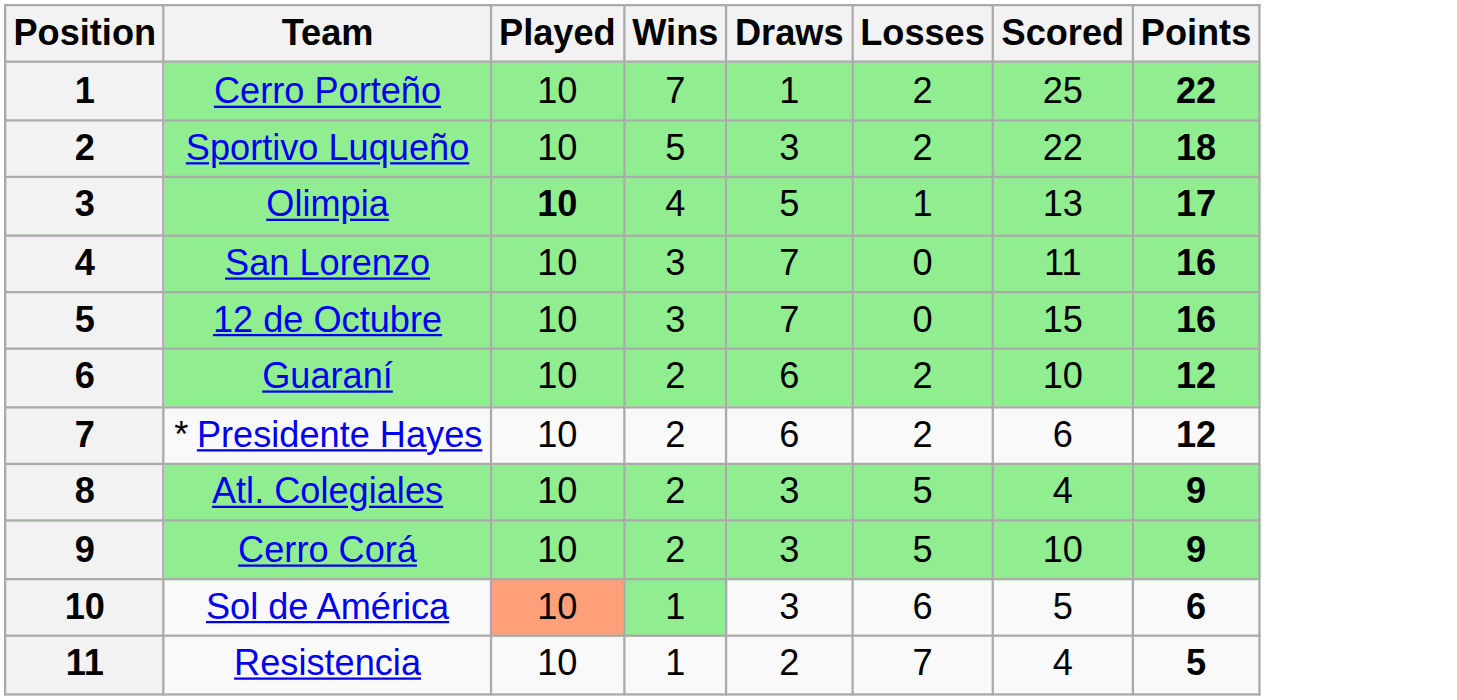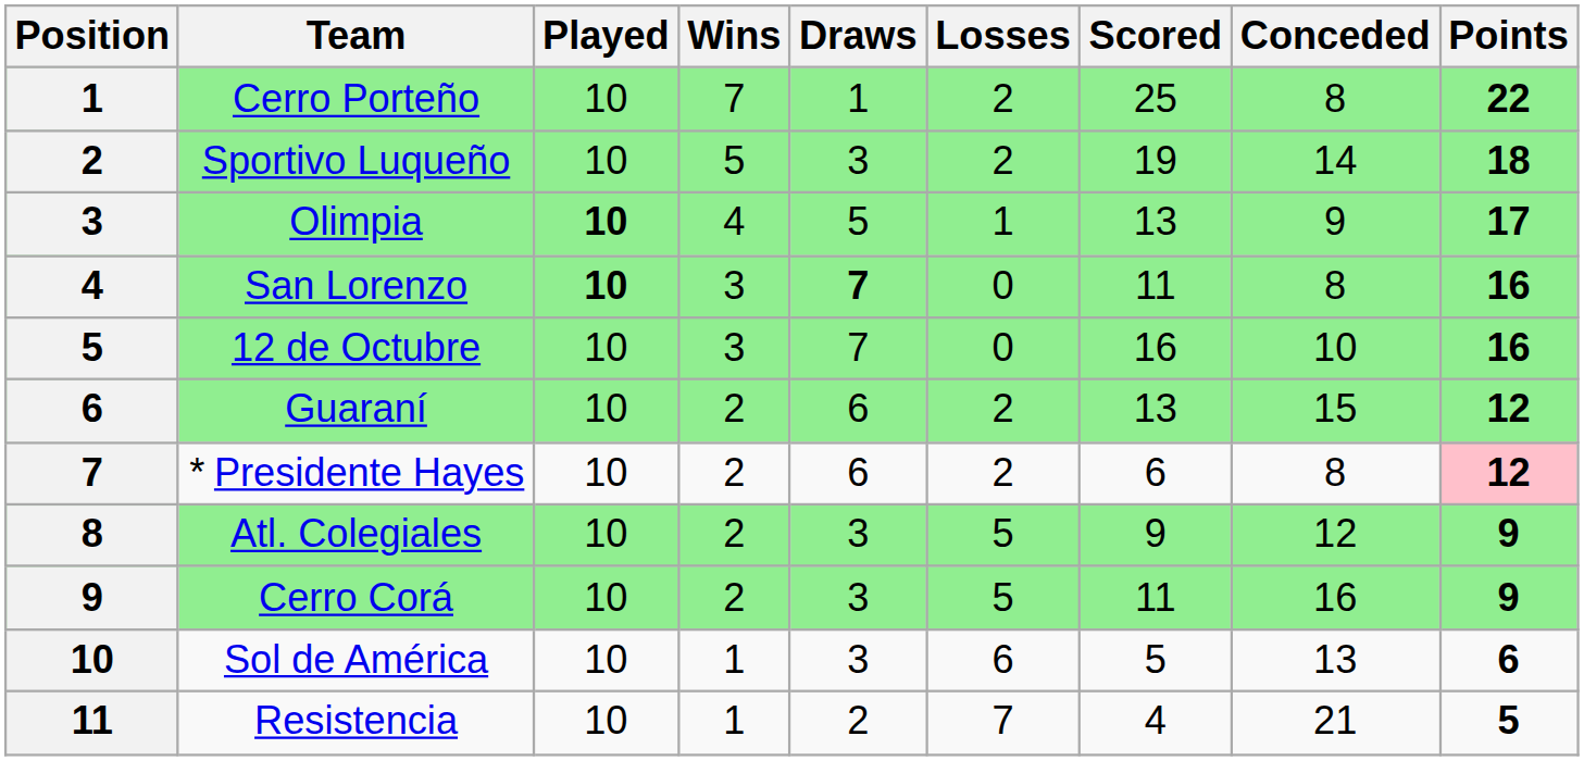 <table class="wikitable" style="text-align:center">
 <tr>
 <th>Position</th>
 <th>Team</th>
 <th>Played</th>
 <th>Wins</th>
 <th>Draws</th>
 <th>Losses</th>
 <th>Scored</th>
+<th>Conceded</th>
 <th>Points</th>
 </tr>
 <tr bgcolor="lightgreen">
 <th>1</th>
 <td><a href='#'>Cerro Porteño</a></td>
 <td>10</td>
 <td>7</td>
 <td>1</td>
 <td>2</td>
 <td>25</td>
+<td>8</td>
 <td><strong>22</strong></td>
 </tr>
 <tr bgcolor="lightgreen">
 <th>2</th>
 <td><a href='#'>Sportivo Luqueño</a></td>
 <td>10</td>
 <td>5</td>
 <td>3</td>
 <td>2</td>
-<td>22</td>
+<td>19</td>
+<td>14</td>
 <td><strong>18</strong></td>
 </tr>
 <tr bgcolor="lightgreen">
 <th>3</th>
 <td><a href='#'>Olimpia</a></td>
 <td><strong>10</strong></td>
 <td>4</td>
 <td>5</td>
 <td>1</td>
 <td>13</td>
+<td>9</td>
 <td><strong>17</strong></td>
 </tr>
 <tr bgcolor="lightgreen">
 <th>4</th>
 <td><a href='#'>San Lorenzo</a></td>
-<td>10</td>
+<td><strong>10</strong></td>
 <td>3</td>
-<td>7</td>
+<td><strong>7</strong></td>
 <td>0</td>
 <td>11</td>
+<td>8</td>
 <td><strong>16</strong></td>
 </tr>
 <tr bgcolor="lightgreen">
 <th>5</th>
 <td><a href='#'>12 de Octubre</a></td>
 <td>10</td>
 <td>3</td>
 <td>7</td>
 <td>0</td>
-<td>15</td>
+<td>16</td>
+<td>10</td>
 <td><strong>16</strong></td>
 </tr>
 <tr bgcolor="lightgreen">
 <th>6</th>
 <td><a href='#'>Guaraní</a></td>
 <td>10</td>
 <td>2</td>
 <td>6</td>
 <td>2</td>
-<td>10</td>
+<td>13</td>
+<td>15</td>
 <td><strong>12</strong></td>
 </tr>
 <tr>
 <th>7</th>
 <td><em>*</em> <a href='#'>Presidente Hayes</a></td>
 <td>10</td>
 <td>2</td>
 <td>6</td>
 <td>2</td>
 <td>6</td>
-<td><strong>12</strong></td>
+<td>8</td>
+<td style="background: pink;"><strong>12</strong></td>
 </tr>
 <tr bgcolor="lightgreen">
 <th>8</th>
 <td><a href='#'>Atl. Colegiales</a></td>
 <td>10</td>
 <td>2</td>
 <td>3</td>
 <td>5</td>
-<td>4</td>
+<td>9</td>
+<td>12</td>
 <td><strong>9</strong></td>
 </tr>
 <tr bgcolor="lightgreen">
 <th>9</th>
 <td><a href='#'>Cerro Corá</a></td>
 <td>10</td>
 <td>2</td>
 <td>3</td>
 <td>5</td>
-<td>10</td>
+<td>11</td>
+<td>16</td>
 <td><strong>9</strong></td>
 </tr>
 <tr>
 <th>10</th>
 <td><a href='#'>Sol de América</a></td>
-<td style="background: lightsalmon;">10</td>
-<td style="background: lightgreen;">1</td>
+<td>10</td>
+<td>1</td>
 <td>3</td>
 <td>6</td>
 <td>5</td>
+<td>13</td>
 <td><strong>6</strong></td>
 </tr>
 <tr>
 <th>11</th>
 <td><a href='#'>Resistencia</a></td>
 <td>10</td>
 <td>1</td>
 <td>2</td>
 <td>7</td>
 <td>4</td>
+<td>21</td>
 <td><strong>5</strong></td>
 </tr>
 </table>
